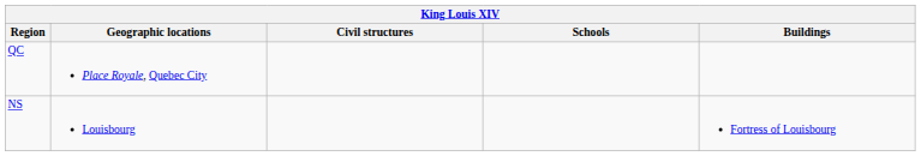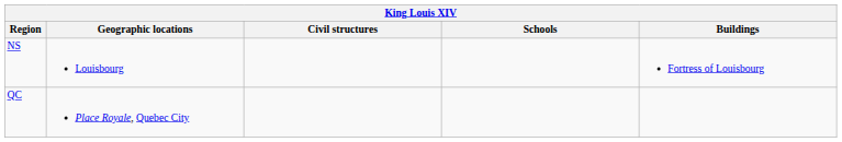 <table class="wikitable" width="100%">
 <tr>
 <th colspan="5"> <a href='#'>King Louis XIV</a></th>
 </tr>
 <tr>
 <th width="5%">Region</th>
 <th width="23.75%">Geographic locations</th>
 <th width="23.75%">Civil structures</th>
 <th width="23.75%">Schools</th>
 <th width="23.75%">Buildings</th>
 </tr>
 <tr>
+<td align=left valign=top> <a href='#'>NS</a></td>
+<td align=left valign=top><br><ul><li><a href='#'>Louisbourg</a></li></ul></td>
+<td></td>
+<td></td>
+<td align=left valign=top><br><ul><li><a href='#'>Fortress of Louisbourg</a></li></ul></td>
+</tr>
+<tr>
 <td align=left valign=top> <a href='#'>QC</a></td>
 <td align=left valign=top><br><ul><li><em><a href='#'>Place Royale</a></em>, <a href='#'>Quebec City</a></li></ul></td>
 <td></td>
 <td></td>
 <td></td>
 </tr>
-<tr>
-<td align=left valign=top> <a href='#'>NS</a></td>
-<td align=left valign=top><br><ul><li><a href='#'>Louisbourg</a></li></ul></td>
-<td></td>
-<td></td>
-<td align=left valign=top><br><ul><li><a href='#'>Fortress of Louisbourg</a></li></ul></td>
-</tr>
 </table>
